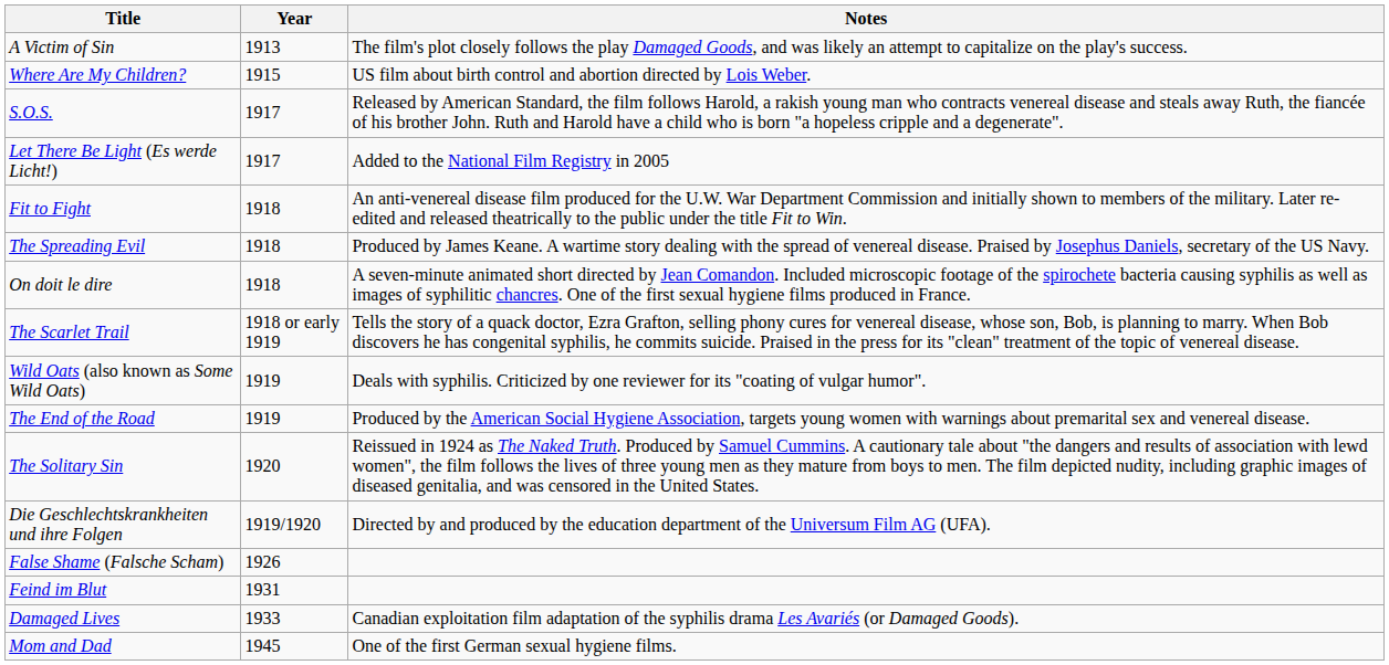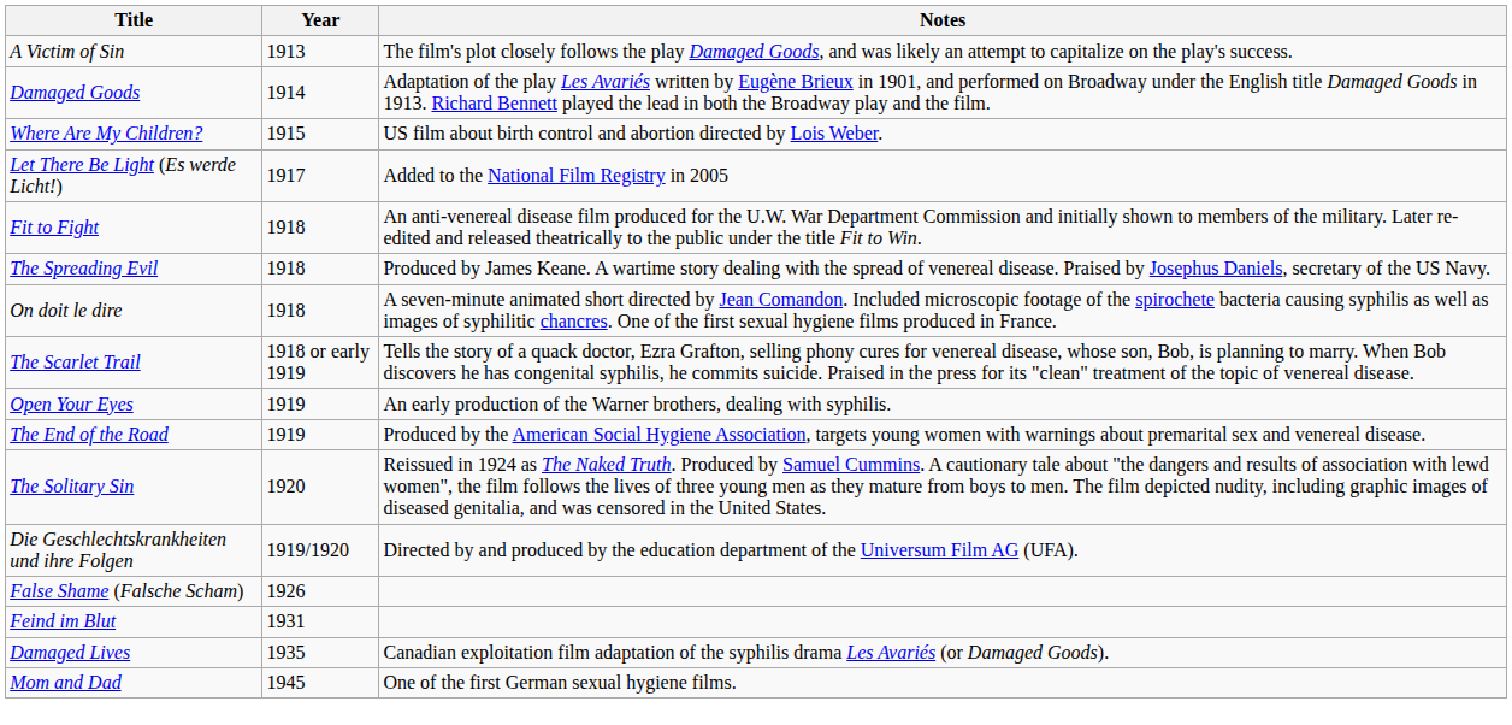 <table class="wikitable sortable">
 <tr>
 <th>Title</th>
 <th>Year</th>
 <th>Notes</th>
 </tr>
 <tr>
 <td><em>A Victim of Sin</em></td>
 <td>1913</td>
 <td>The film's plot closely follows the play <em><a href='#'>Damaged Goods</a></em>, and was likely an attempt to capitalize on the play's success.</td>
 </tr>
 <tr>
+<td><em><a href='#'>Damaged Goods</a></em></td>
+<td>1914</td>
+<td>Adaptation of the play <em><a href='#'>Les Avariés</a></em> written by <a href='#'>Eugène Brieux</a> in 1901, and performed on Broadway under the English title <em>Damaged Goods</em> in 1913. <a href='#'>Richard Bennett</a> played the lead in both the Broadway play and the film.</td>
+</tr>
+<tr>
 <td><em><a href='#'>Where Are My Children?</a></em></td>
 <td>1915</td>
 <td>US film about birth control and abortion directed by <a href='#'>Lois Weber</a>.</td>
-</tr>
-<tr>
-<td><em><a href='#'>S.O.S.</a></em></td>
-<td>1917</td>
-<td>Released by American Standard, the film follows Harold, a rakish young man who contracts venereal disease and steals away Ruth, the fiancée of his brother John. Ruth and Harold have a child who is born "a hopeless cripple and a degenerate".</td>
 </tr>
 <tr>
 <td><em><a href='#'>Let There Be Light</a></em> (<em>Es werde Licht!</em>)</td>
 <td>1917</td>
 <td>Added to the <a href='#'>National Film Registry</a> in 2005</td>
 </tr>
 <tr>
 <td><em><a href='#'>Fit to Fight</a></em></td>
 <td>1918</td>
 <td>An anti-venereal disease film produced for the U.W. War Department Commission and initially shown to members of the military. Later re-edited and released theatrically to the public under the title <em>Fit to Win</em>.</td>
 </tr>
 <tr>
 <td><em><a href='#'>The Spreading Evil</a></em></td>
 <td>1918</td>
 <td>Produced by James Keane. A wartime story dealing with the spread of venereal disease. Praised by <a href='#'>Josephus Daniels</a>, secretary of the US Navy.</td>
 </tr>
 <tr>
 <td><em>On doit le dire</em></td>
 <td>1918</td>
 <td>A seven-minute animated short directed by <a href='#'>Jean Comandon</a>. Included microscopic footage of the <a href='#'>spirochete</a> bacteria causing syphilis as well as images of syphilitic <a href='#'>chancres</a>. One of the first sexual hygiene films produced in France.</td>
 </tr>
 <tr>
 <td><em><a href='#'>The Scarlet Trail</a></em></td>
 <td>1918 or early 1919</td>
 <td>Tells the story of a quack doctor, Ezra Grafton, selling phony cures for venereal disease, whose son, Bob, is planning to marry. When Bob discovers he has congenital syphilis, he commits suicide. Praised in the press for its "clean" treatment of the topic of venereal disease.</td>
 </tr>
 <tr>
-<td><em><a href='#'>Wild Oats</a></em> (also known as <em>Some Wild Oats</em>)</td>
+<td><em><a href='#'>Open Your Eyes</a></em></td>
 <td>1919</td>
-<td>Deals with syphilis. Criticized by one reviewer for its "coating of vulgar humor".</td>
+<td>An early production of the Warner brothers, dealing with syphilis.</td>
 </tr>
 <tr>
 <td><em><a href='#'>The End of the Road</a></em></td>
 <td>1919</td>
 <td>Produced by the <a href='#'>American Social Hygiene Association</a>, targets young women with warnings about premarital sex and venereal disease.</td>
 </tr>
 <tr>
 <td><em><a href='#'>The Solitary Sin</a></em></td>
 <td>1920</td>
 <td>Reissued in 1924 as <em><a href='#'>The Naked Truth</a></em>. Produced by <a href='#'>Samuel Cummins</a>. A cautionary tale about "the dangers and results of association with lewd women", the film follows the lives of three young men as they mature from boys to men. The film depicted nudity, including graphic images of diseased genitalia, and was censored in the United States.</td>
 </tr>
 <tr>
 <td><em>Die Geschlechtskrankheiten und ihre Folgen</em></td>
 <td>1919/1920</td>
 <td>Directed by  and produced by the education department of the <a href='#'>Universum Film AG</a> (UFA).</td>
 </tr>
 <tr>
 <td><em><a href='#'>False Shame</a></em> (<em>Falsche Scham</em>)</td>
 <td>1926</td>
 <td></td>
 </tr>
 <tr>
 <td><em><a href='#'>Feind im Blut</a></em></td>
 <td>1931</td>
 <td></td>
 </tr>
 <tr>
 <td><em><a href='#'>Damaged Lives</a></em></td>
-<td>1933</td>
+<td>1935</td>
 <td>Canadian exploitation film adaptation of the syphilis drama <em><a href='#'>Les Avariés</a></em> (or <em>Damaged Goods</em>).</td>
 </tr>
 <tr>
 <td><em><a href='#'>Mom and Dad</a></em></td>
 <td>1945</td>
 <td>One of the first German sexual hygiene films.</td>
 </tr>
 </table>
